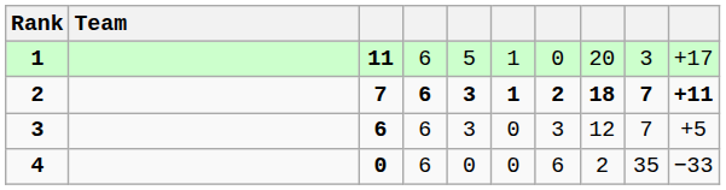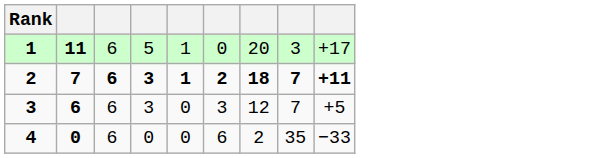 <table class="wikitable" style="text-align:center">
 <tr>
 <th width=30>Rank</th>
-<th width=165 style="text-align:left">Team</th>
 <th width=20></th>
 <th width=20></th>
 <th width=20></th>
 <th width=20></th>
 <th width=20></th>
 <th width=20></th>
 <th width=20></th>
 <th width=20></th>
 </tr>
 <tr bgcolor="#ccffcc">
 <td><strong>1</strong></td>
-<td align="left"></td>
 <td><strong>11</strong></td>
 <td>6</td>
 <td>5</td>
 <td>1</td>
 <td>0</td>
 <td>20</td>
 <td>3</td>
 <td>+17</td>
 </tr>
 <tr>
 <td><strong>2</strong></td>
-<td align="left"><strong></strong></td>
 <td><strong>7</strong></td>
 <td><strong>6</strong></td>
 <td><strong>3</strong></td>
 <td><strong>1</strong></td>
 <td><strong>2</strong></td>
 <td><strong>18</strong></td>
 <td><strong>7</strong></td>
 <td><strong>+11</strong></td>
 </tr>
 <tr>
 <td><strong>3</strong></td>
-<td align="left"></td>
 <td><strong>6</strong></td>
 <td>6</td>
 <td>3</td>
 <td>0</td>
 <td>3</td>
 <td>12</td>
 <td>7</td>
 <td>+5</td>
 </tr>
 <tr>
 <td><strong>4</strong></td>
-<td align="left"></td>
 <td><strong>0</strong></td>
 <td>6</td>
 <td>0</td>
 <td>0</td>
 <td>6</td>
 <td>2</td>
 <td>35</td>
 <td>−33</td>
 </tr>
 </table>
